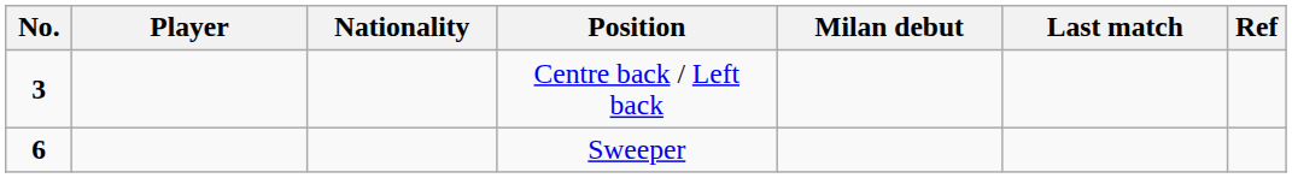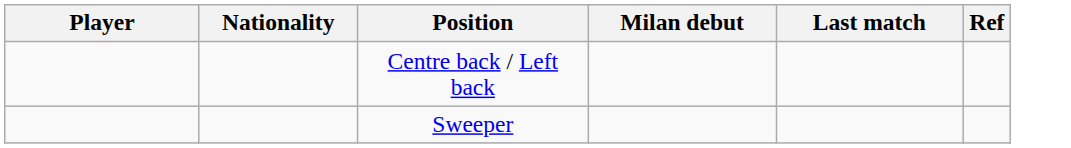 <table class="wikitable" style="text-align:center;">
 <tr>
-<th style="width:30px;">No.</th>
 <th style="width:125px;">Player</th>
 <th style="width:100px;">Nationality</th>
 <th style="width:150px;">Position</th>
 <th style="width:120px;">Milan debut</th>
 <th style="width:120px;">Last match</th>
 <th style="width:25px;">Ref</th>
 </tr>
 <tr>
-<td><strong>3</strong></td>
 <td align=left></td>
 <td align=left></td>
 <td><a href='#'>Centre back</a> / <a href='#'>Left back</a></td>
 <td></td>
 <td></td>
 <td></td>
 </tr>
 <tr>
-<td><strong>6</strong></td>
 <td align=left></td>
 <td align=left></td>
 <td><a href='#'>Sweeper</a></td>
 <td></td>
 <td></td>
 <td></td>
 </tr>
 </table>
